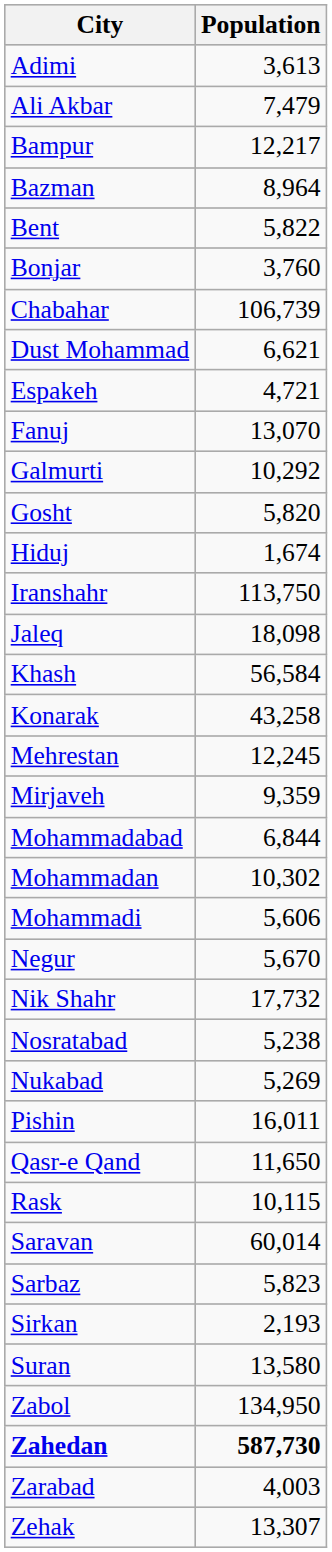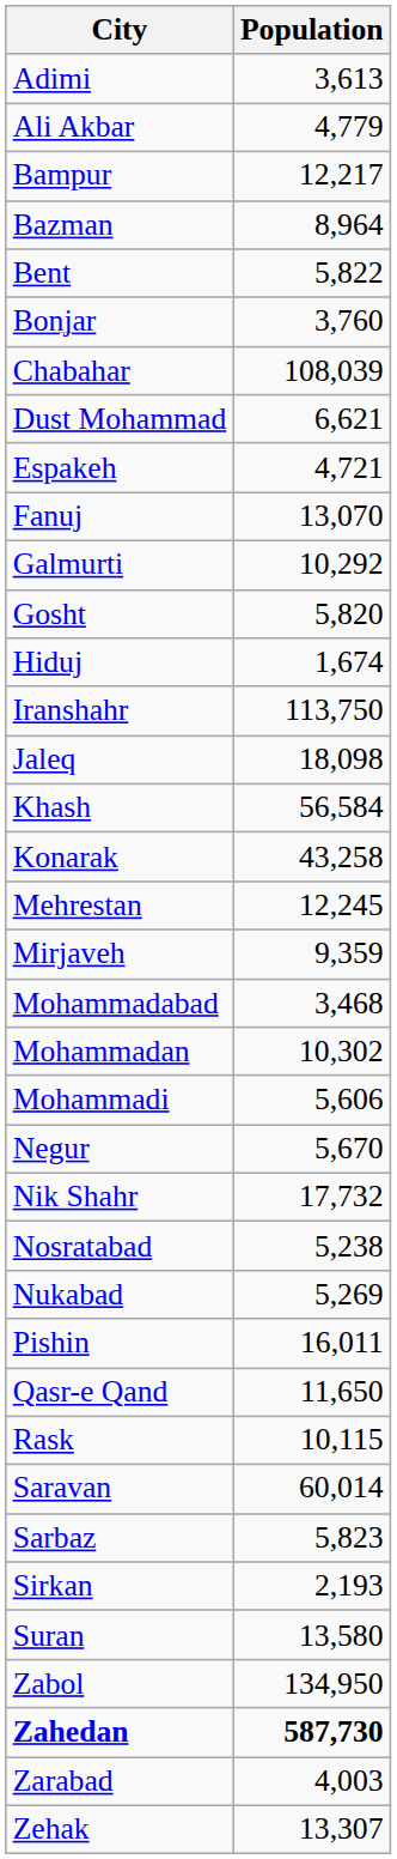 <table class="wikitable sortable">
 <tr>
 <th>City</th>
 <th>Population</th>
 </tr>
 <tr>
 <td><a href='#'>Adimi</a></td>
 <td style="text-align: right;">3,613</td>
 </tr>
 <tr>
 <td><a href='#'>Ali Akbar</a></td>
-<td style="text-align: right;">7,479</td>
+<td style="text-align: right;">4,779</td>
 </tr>
 <tr>
 <td><a href='#'>Bampur</a></td>
 <td style="text-align: right;">12,217</td>
 </tr>
 <tr>
 <td><a href='#'>Bazman</a></td>
 <td style="text-align: right;">8,964</td>
 </tr>
 <tr>
 <td><a href='#'>Bent</a></td>
 <td style="text-align: right;">5,822</td>
 </tr>
 <tr>
 <td><a href='#'>Bonjar</a></td>
 <td style="text-align: right;">3,760</td>
 </tr>
 <tr>
 <td><a href='#'>Chabahar</a></td>
-<td style="text-align: right;">106,739</td>
+<td style="text-align: right;">108,039</td>
 </tr>
 <tr>
 <td><a href='#'>Dust Mohammad</a></td>
 <td style="text-align: right;">6,621</td>
 </tr>
 <tr>
 <td><a href='#'>Espakeh</a></td>
 <td style="text-align: right;">4,721</td>
 </tr>
 <tr>
 <td><a href='#'>Fanuj</a></td>
 <td style="text-align: right;">13,070</td>
 </tr>
 <tr>
 <td><a href='#'>Galmurti</a></td>
 <td style="text-align: right;">10,292</td>
 </tr>
 <tr>
 <td><a href='#'>Gosht</a></td>
 <td style="text-align: right;">5,820</td>
 </tr>
 <tr>
 <td><a href='#'>Hiduj</a></td>
 <td style="text-align: right;">1,674</td>
 </tr>
 <tr>
 <td><a href='#'>Iranshahr</a></td>
 <td style="text-align: right;">113,750</td>
 </tr>
 <tr>
 <td><a href='#'>Jaleq</a></td>
 <td style="text-align: right;">18,098</td>
 </tr>
 <tr>
 <td><a href='#'>Khash</a></td>
 <td style="text-align: right;">56,584</td>
 </tr>
 <tr>
 <td><a href='#'>Konarak</a></td>
 <td style="text-align: right;">43,258</td>
 </tr>
 <tr>
 <td><a href='#'>Mehrestan</a></td>
 <td style="text-align: right;">12,245</td>
 </tr>
 <tr>
 <td><a href='#'>Mirjaveh</a></td>
 <td style="text-align: right;">9,359</td>
 </tr>
 <tr>
 <td><a href='#'>Mohammadabad</a></td>
-<td style="text-align: right;">6,844</td>
+<td style="text-align: right;">3,468</td>
 </tr>
 <tr>
 <td><a href='#'>Mohammadan</a></td>
 <td style="text-align: right;">10,302</td>
 </tr>
 <tr>
 <td><a href='#'>Mohammadi</a></td>
 <td style="text-align: right;">5,606</td>
 </tr>
 <tr>
 <td><a href='#'>Negur</a></td>
 <td style="text-align: right;">5,670</td>
 </tr>
 <tr>
 <td><a href='#'>Nik Shahr</a></td>
 <td style="text-align: right;">17,732</td>
 </tr>
 <tr>
 <td><a href='#'>Nosratabad</a></td>
 <td style="text-align: right;">5,238</td>
 </tr>
 <tr>
 <td><a href='#'>Nukabad</a></td>
 <td style="text-align: right;">5,269</td>
 </tr>
 <tr>
 <td><a href='#'>Pishin</a></td>
 <td style="text-align: right;">16,011</td>
 </tr>
 <tr>
 <td><a href='#'>Qasr-e Qand</a></td>
 <td style="text-align: right;">11,650</td>
 </tr>
 <tr>
 <td><a href='#'>Rask</a></td>
 <td style="text-align: right;">10,115</td>
 </tr>
 <tr>
 <td><a href='#'>Saravan</a></td>
 <td style="text-align: right;">60,014</td>
 </tr>
 <tr>
 <td><a href='#'>Sarbaz</a></td>
 <td style="text-align: right;">5,823</td>
 </tr>
 <tr>
 <td><a href='#'>Sirkan</a></td>
 <td style="text-align: right;">2,193</td>
 </tr>
 <tr>
 <td><a href='#'>Suran</a></td>
 <td style="text-align: right;">13,580</td>
 </tr>
 <tr>
 <td><a href='#'>Zabol</a></td>
 <td style="text-align: right;">134,950</td>
 </tr>
 <tr>
 <td><strong><a href='#'>Zahedan</a></strong></td>
 <td style="text-align: right;"><strong>587,730</strong></td>
 </tr>
 <tr>
 <td><a href='#'>Zarabad</a></td>
 <td style="text-align: right;">4,003</td>
 </tr>
 <tr>
 <td><a href='#'>Zehak</a></td>
 <td style="text-align: right;">13,307</td>
 </tr>
 </table>
